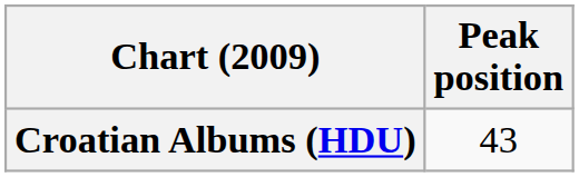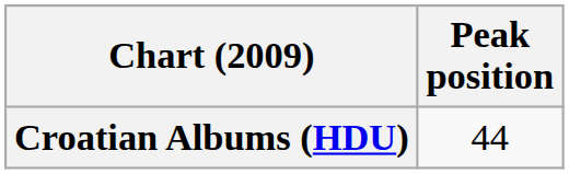 <table class="wikitable plainrowheaders" style="text-align:center">
 <tr>
 <th scope="col">Chart (2009)</th>
 <th scope="col">Peak<br>position</th>
 </tr>
 <tr>
 <th scope="row">Croatian Albums (<a href='#'>HDU</a>)</th>
-<td>43</td>
+<td>44</td>
 </tr>
 </table>
